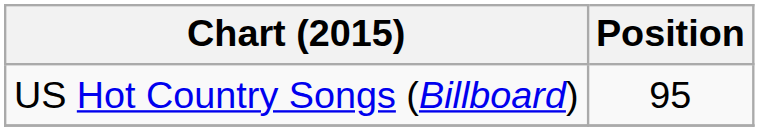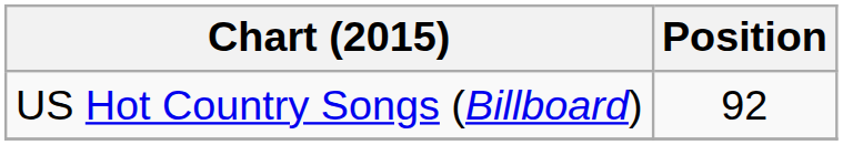 <table class="wikitable sortable">
 <tr>
 <th scope="col">Chart (2015)</th>
 <th scope="col">Position</th>
 </tr>
 <tr>
 <td>US <a href='#'>Hot Country Songs</a> (<em><a href='#'>Billboard</a></em>)</td>
-<td align="center">95</td>
+<td align="center">92</td>
 </tr>
 <tr>
 </tr>
 </table>
